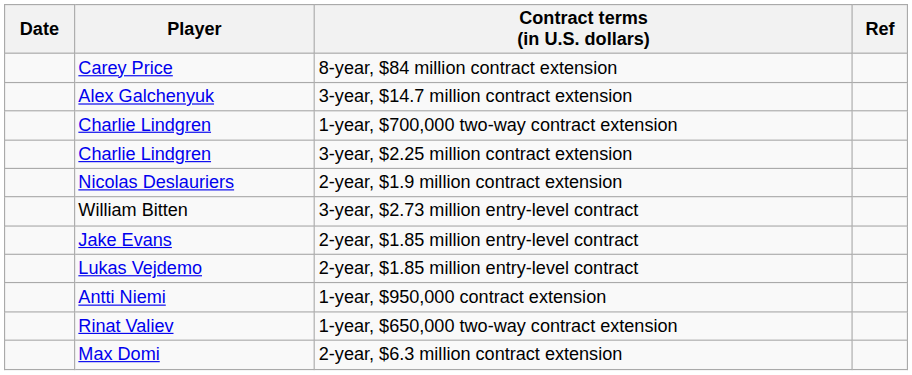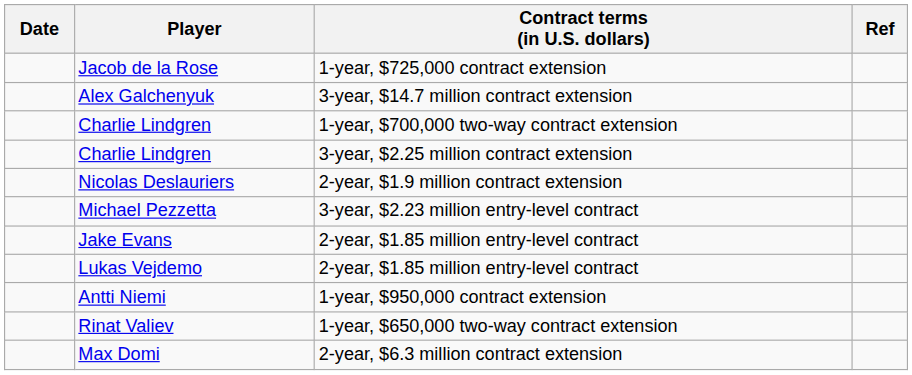 <table class="wikitable" style="width:50em; padding:3px;;">
 <tr style="background:#ddd;">
 <th>Date</th>
 <th>Player</th>
 <th>Contract terms<br>(in U.S. dollars)</th>
 <th>Ref</th>
 </tr>
 <tr>
 <td></td>
-<td><a href='#'>Carey Price</a></td>
-<td>8-year, $84 million contract extension</td>
+<td><a href='#'>Jacob de la Rose</a></td>
+<td>1-year, $725,000 contract extension</td>
 <td></td>
 </tr>
 <tr>
 <td></td>
 <td><a href='#'>Alex Galchenyuk</a></td>
 <td>3-year, $14.7 million contract extension</td>
 <td></td>
 </tr>
 <tr>
 <td></td>
 <td><a href='#'>Charlie Lindgren</a></td>
 <td>1-year, $700,000 two-way contract extension</td>
 <td></td>
 </tr>
 <tr>
 <td></td>
 <td><a href='#'>Charlie Lindgren</a></td>
 <td>3-year, $2.25 million contract extension</td>
 <td></td>
 </tr>
 <tr>
 <td></td>
 <td><a href='#'>Nicolas Deslauriers</a></td>
 <td>2-year, $1.9 million contract extension</td>
 <td></td>
 </tr>
 <tr>
 <td></td>
-<td>William Bitten</td>
-<td>3-year, $2.73 million entry-level contract</td>
+<td><a href='#'>Michael Pezzetta</a></td>
+<td>3-year, $2.23 million entry-level contract</td>
 <td></td>
 </tr>
 <tr>
 <td></td>
 <td><a href='#'>Jake Evans</a></td>
 <td>2-year, $1.85 million entry-level contract</td>
 <td></td>
 </tr>
 <tr>
 <td></td>
 <td><a href='#'>Lukas Vejdemo</a></td>
 <td>2-year, $1.85 million entry-level contract</td>
 <td></td>
 </tr>
 <tr>
 <td></td>
 <td><a href='#'>Antti Niemi</a></td>
 <td>1-year, $950,000 contract extension</td>
 <td></td>
 </tr>
 <tr>
 <td></td>
 <td><a href='#'>Rinat Valiev</a></td>
 <td>1-year, $650,000 two-way contract extension</td>
 <td></td>
 </tr>
 <tr>
 <td></td>
 <td><a href='#'>Max Domi</a></td>
 <td>2-year, $6.3 million contract extension</td>
 <td></td>
 </tr>
 </table>
